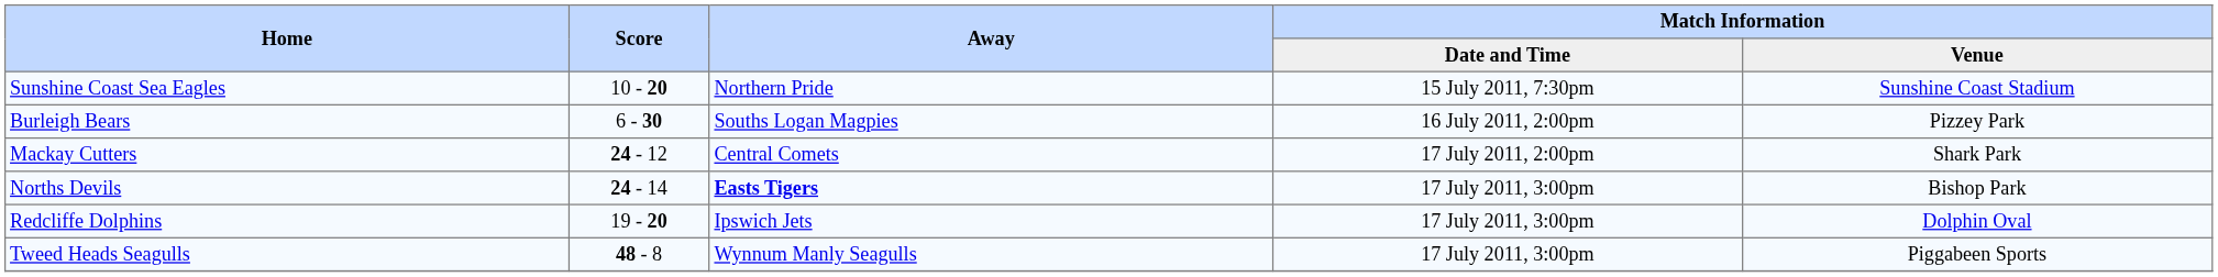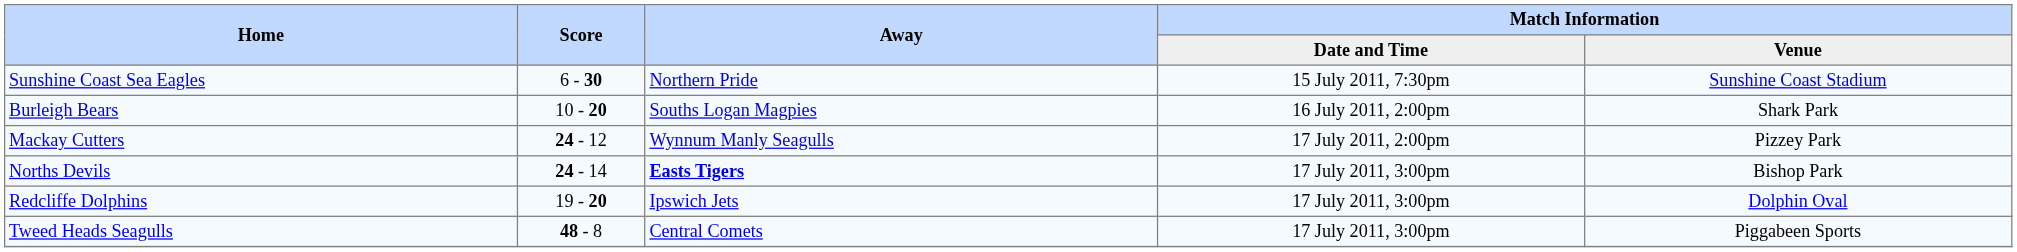 <table border=1 style="border-collapse:collapse; font-size:90%; text-align:center;" cellpadding=3 cellspacing=0>
 <tr bgcolor=#C1D8FF>
 <th rowspan=2 width=12%>Home</th>
 <th rowspan=2 width=3%>Score</th>
 <th rowspan=2 width=12%>Away</th>
 <th colspan=5>Match Information</th>
 </tr>
 <tr bgcolor=#EFEFEF>
 <th width=10%>Date and Time</th>
 <th width=10%>Venue</th>
 </tr>
 <tr bgcolor=#F5FAFF>
 <td align=left> <a href='#'>Sunshine Coast Sea Eagles</a></td>
-<td>10 - <strong>20</strong></td>
+<td>6 - <strong>30</strong></td>
 <td align=left> <a href='#'>Northern Pride</a></td>
 <td>15 July 2011, 7:30pm</td>
 <td><a href='#'>Sunshine Coast Stadium</a></td>
 </tr>
 <tr bgcolor=#F5FAFF>
 <td align=left> <a href='#'>Burleigh Bears</a></td>
-<td>6 - <strong>30</strong></td>
+<td>10 - <strong>20</strong></td>
 <td align=left> <a href='#'>Souths Logan Magpies</a></td>
 <td>16 July 2011, 2:00pm</td>
-<td>Pizzey Park</td>
+<td>Shark Park</td>
 </tr>
 <tr bgcolor=#F5FAFF>
 <td align=left> <a href='#'>Mackay Cutters</a></td>
 <td><strong>24</strong> - 12</td>
-<td align=left> <a href='#'>Central Comets</a></td>
+<td align=left> <a href='#'>Wynnum Manly Seagulls</a></td>
 <td>17 July 2011, 2:00pm</td>
-<td>Shark Park</td>
+<td>Pizzey Park</td>
 </tr>
 <tr bgcolor=#F5FAFF>
 <td align=left> <a href='#'>Norths Devils</a></td>
 <td><strong>24</strong> - 14</td>
 <td align=left><strong> <a href='#'>Easts Tigers</a></strong></td>
 <td>17 July 2011, 3:00pm</td>
 <td>Bishop Park</td>
 </tr>
 <tr bgcolor=#F5FAFF>
 <td align=left> <a href='#'>Redcliffe Dolphins</a></td>
 <td>19 - <strong>20</strong></td>
 <td align=left> <a href='#'>Ipswich Jets</a></td>
 <td>17 July 2011, 3:00pm</td>
 <td><a href='#'>Dolphin Oval</a></td>
 </tr>
 <tr bgcolor=#F5FAFF>
 <td align=left> <a href='#'>Tweed Heads Seagulls</a></td>
 <td><strong>48</strong> - 8</td>
-<td align=left> <a href='#'>Wynnum Manly Seagulls</a></td>
+<td align=left> <a href='#'>Central Comets</a></td>
 <td>17 July 2011, 3:00pm</td>
 <td>Piggabeen Sports</td>
 </tr>
 <tr>
 </tr>
 </table>
